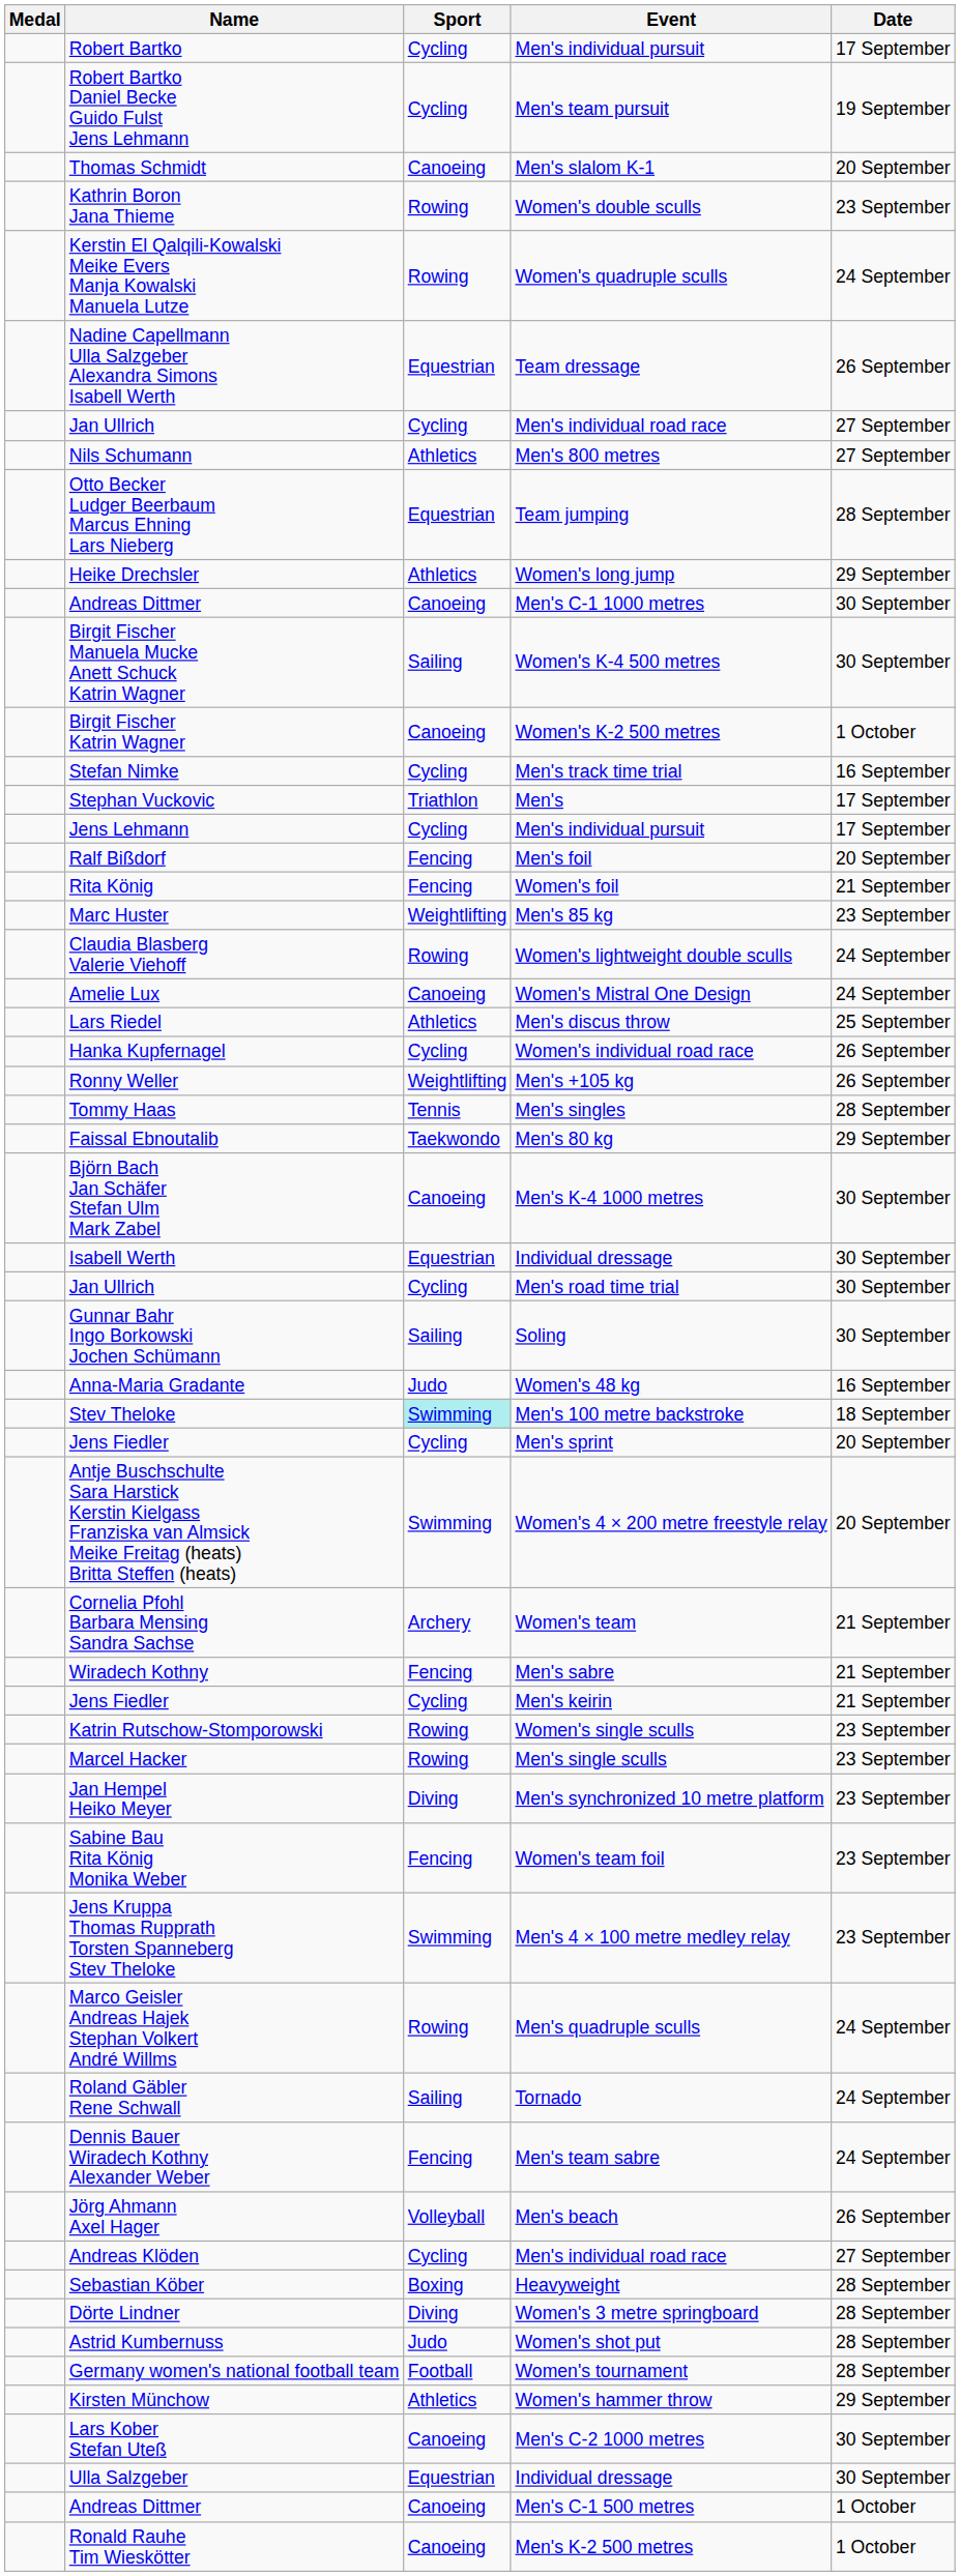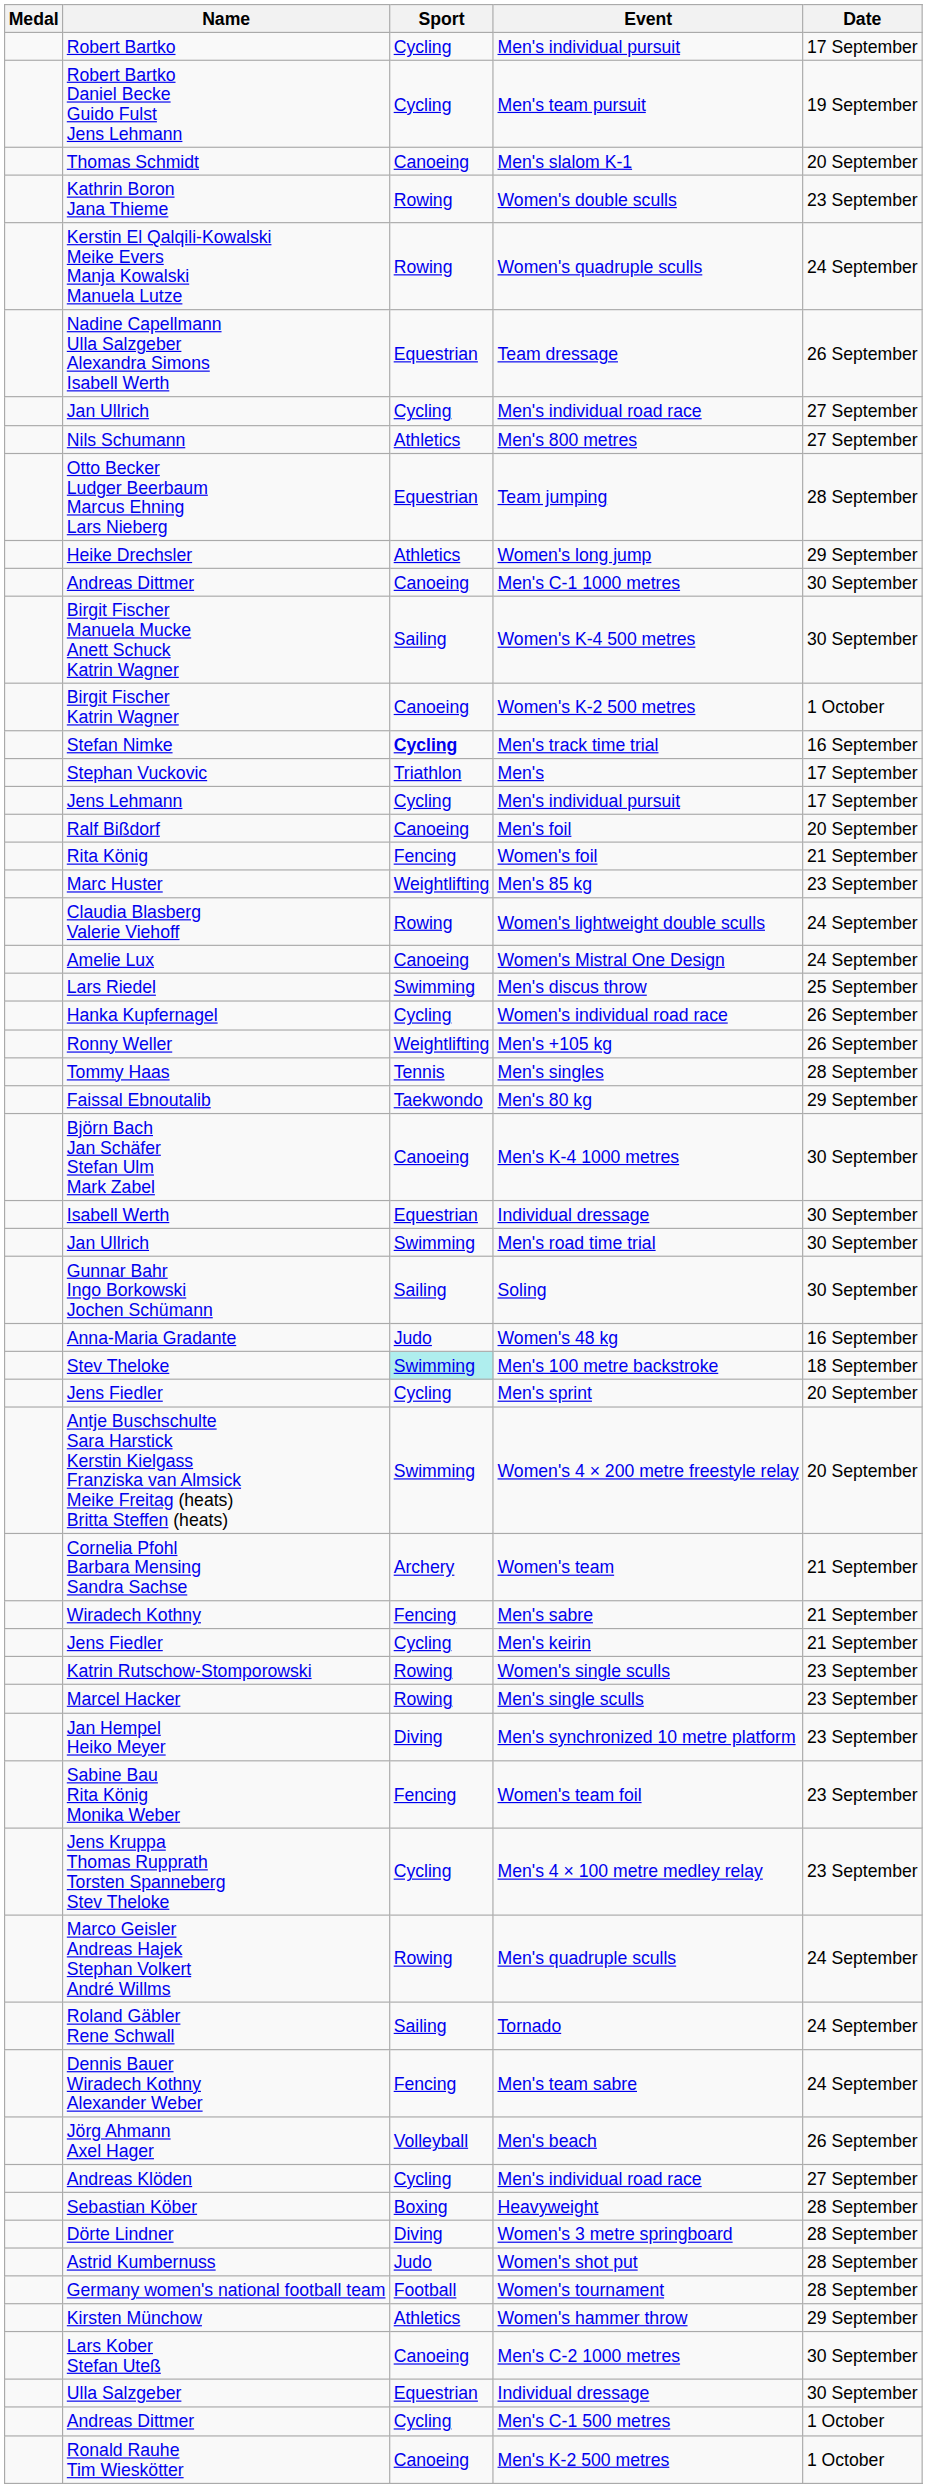 <table class="wikitable sortable" style="font-size:95%">
 <tr>
 <th>Medal</th>
 <th>Name</th>
 <th>Sport</th>
 <th>Event</th>
 <th>Date</th>
 </tr>
 <tr>
 <td></td>
 <td><a href='#'>Robert Bartko</a></td>
 <td><a href='#'>Cycling</a></td>
 <td><a href='#'>Men's individual pursuit</a></td>
 <td>17 September</td>
 </tr>
 <tr>
 <td></td>
 <td><a href='#'>Robert Bartko</a><br> <a href='#'>Daniel Becke</a><br> <a href='#'>Guido Fulst</a><br> <a href='#'>Jens Lehmann</a></td>
 <td><a href='#'>Cycling</a></td>
 <td><a href='#'>Men's team pursuit</a></td>
 <td>19 September</td>
 </tr>
 <tr>
 <td></td>
 <td><a href='#'>Thomas Schmidt</a></td>
 <td><a href='#'>Canoeing</a></td>
 <td><a href='#'>Men's slalom K-1</a></td>
 <td>20 September</td>
 </tr>
 <tr>
 <td></td>
 <td><a href='#'>Kathrin Boron</a><br> <a href='#'>Jana Thieme</a></td>
 <td><a href='#'>Rowing</a></td>
 <td><a href='#'>Women's double sculls</a></td>
 <td>23 September</td>
 </tr>
 <tr>
 <td></td>
 <td><a href='#'>Kerstin El Qalqili-Kowalski</a><br> <a href='#'>Meike Evers</a><br> <a href='#'>Manja Kowalski</a><br> <a href='#'>Manuela Lutze</a></td>
 <td><a href='#'>Rowing</a></td>
 <td><a href='#'>Women's quadruple sculls</a></td>
 <td>24 September</td>
 </tr>
 <tr>
 <td></td>
 <td><a href='#'>Nadine Capellmann</a><br> <a href='#'>Ulla Salzgeber</a><br> <a href='#'>Alexandra Simons</a><br> <a href='#'>Isabell Werth</a></td>
 <td><a href='#'>Equestrian</a></td>
 <td><a href='#'>Team dressage</a></td>
 <td>26 September</td>
 </tr>
 <tr>
 <td></td>
 <td><a href='#'>Jan Ullrich</a></td>
 <td><a href='#'>Cycling</a></td>
 <td><a href='#'>Men's individual road race</a></td>
 <td>27 September</td>
 </tr>
 <tr>
 <td></td>
 <td><a href='#'>Nils Schumann</a></td>
 <td><a href='#'>Athletics</a></td>
 <td><a href='#'>Men's 800 metres</a></td>
 <td>27 September</td>
 </tr>
 <tr>
 <td></td>
 <td><a href='#'>Otto Becker</a><br> <a href='#'>Ludger Beerbaum</a><br> <a href='#'>Marcus Ehning</a><br> <a href='#'>Lars Nieberg</a></td>
 <td><a href='#'>Equestrian</a></td>
 <td><a href='#'>Team jumping</a></td>
 <td>28 September</td>
 </tr>
 <tr>
 <td></td>
 <td><a href='#'>Heike Drechsler</a></td>
 <td><a href='#'>Athletics</a></td>
 <td><a href='#'>Women's long jump</a></td>
 <td>29 September</td>
 </tr>
 <tr>
 <td></td>
 <td><a href='#'>Andreas Dittmer</a></td>
 <td><a href='#'>Canoeing</a></td>
 <td><a href='#'>Men's C-1 1000 metres</a></td>
 <td>30 September</td>
 </tr>
 <tr>
 <td></td>
 <td><a href='#'>Birgit Fischer</a><br> <a href='#'>Manuela Mucke</a><br> <a href='#'>Anett Schuck</a><br> <a href='#'>Katrin Wagner</a></td>
 <td><a href='#'>Sailing</a></td>
 <td><a href='#'>Women's K-4 500 metres</a></td>
 <td>30 September</td>
 </tr>
 <tr>
 <td></td>
 <td><a href='#'>Birgit Fischer</a><br> <a href='#'>Katrin Wagner</a></td>
 <td><a href='#'>Canoeing</a></td>
 <td><a href='#'>Women's K-2 500 metres</a></td>
 <td>1 October</td>
 </tr>
 <tr>
 <td></td>
 <td><a href='#'>Stefan Nimke</a></td>
-<td><a href='#'>Cycling</a></td>
+<td><strong><a href='#'>Cycling</a></strong></td>
 <td><a href='#'>Men's track time trial</a></td>
 <td>16 September</td>
 </tr>
 <tr>
 <td></td>
 <td><a href='#'>Stephan Vuckovic</a></td>
 <td><a href='#'>Triathlon</a></td>
 <td><a href='#'>Men's</a></td>
 <td>17 September</td>
 </tr>
 <tr>
 <td></td>
 <td><a href='#'>Jens Lehmann</a></td>
 <td><a href='#'>Cycling</a></td>
 <td><a href='#'>Men's individual pursuit</a></td>
 <td>17 September</td>
 </tr>
 <tr>
 <td></td>
 <td><a href='#'>Ralf Bißdorf</a></td>
-<td><a href='#'>Fencing</a></td>
+<td><a href='#'>Canoeing</a></td>
 <td><a href='#'>Men's foil</a></td>
 <td>20 September</td>
 </tr>
 <tr>
 <td></td>
 <td><a href='#'>Rita König</a></td>
 <td><a href='#'>Fencing</a></td>
 <td><a href='#'>Women's foil</a></td>
 <td>21 September</td>
 </tr>
 <tr>
 <td></td>
 <td><a href='#'>Marc Huster</a></td>
 <td><a href='#'>Weightlifting</a></td>
 <td><a href='#'>Men's 85 kg</a></td>
 <td>23 September</td>
 </tr>
 <tr>
 <td></td>
 <td><a href='#'>Claudia Blasberg</a><br> <a href='#'>Valerie Viehoff</a></td>
 <td><a href='#'>Rowing</a></td>
 <td><a href='#'>Women's lightweight double sculls</a></td>
 <td>24 September</td>
 </tr>
 <tr>
 <td></td>
 <td><a href='#'>Amelie Lux</a></td>
 <td><a href='#'>Canoeing</a></td>
 <td><a href='#'>Women's Mistral One Design</a></td>
 <td>24 September</td>
 </tr>
 <tr>
 <td></td>
 <td><a href='#'>Lars Riedel</a></td>
-<td><a href='#'>Athletics</a></td>
+<td><a href='#'>Swimming</a></td>
 <td><a href='#'>Men's discus throw</a></td>
 <td>25 September</td>
 </tr>
 <tr>
 <td></td>
 <td><a href='#'>Hanka Kupfernagel</a></td>
 <td><a href='#'>Cycling</a></td>
 <td><a href='#'>Women's individual road race</a></td>
 <td>26 September</td>
 </tr>
 <tr>
 <td></td>
 <td><a href='#'>Ronny Weller</a></td>
 <td><a href='#'>Weightlifting</a></td>
 <td><a href='#'>Men's +105 kg</a></td>
 <td>26 September</td>
 </tr>
 <tr>
 <td></td>
 <td><a href='#'>Tommy Haas</a></td>
 <td><a href='#'>Tennis</a></td>
 <td><a href='#'>Men's singles</a></td>
 <td>28 September</td>
 </tr>
 <tr>
 <td></td>
 <td><a href='#'>Faissal Ebnoutalib</a></td>
 <td><a href='#'>Taekwondo</a></td>
 <td><a href='#'>Men's 80 kg</a></td>
 <td>29 September</td>
 </tr>
 <tr>
 <td></td>
 <td><a href='#'>Björn Bach</a><br> <a href='#'>Jan Schäfer</a><br> <a href='#'>Stefan Ulm</a><br> <a href='#'>Mark Zabel</a></td>
 <td><a href='#'>Canoeing</a></td>
 <td><a href='#'>Men's K-4 1000 metres</a></td>
 <td>30 September</td>
 </tr>
 <tr>
 <td></td>
 <td><a href='#'>Isabell Werth</a></td>
 <td><a href='#'>Equestrian</a></td>
 <td><a href='#'>Individual dressage</a></td>
 <td>30 September</td>
 </tr>
 <tr>
 <td></td>
 <td><a href='#'>Jan Ullrich</a></td>
-<td><a href='#'>Cycling</a></td>
+<td><a href='#'>Swimming</a></td>
 <td><a href='#'>Men's road time trial</a></td>
 <td>30 September</td>
 </tr>
 <tr>
 <td></td>
 <td><a href='#'>Gunnar Bahr</a><br> <a href='#'>Ingo Borkowski</a><br> <a href='#'>Jochen Schümann</a></td>
 <td><a href='#'>Sailing</a></td>
 <td><a href='#'>Soling</a></td>
 <td>30 September</td>
 </tr>
 <tr>
 <td></td>
 <td><a href='#'>Anna-Maria Gradante</a></td>
 <td><a href='#'>Judo</a></td>
 <td><a href='#'>Women's 48 kg</a></td>
 <td>16 September</td>
 </tr>
 <tr>
 <td></td>
 <td><a href='#'>Stev Theloke</a></td>
 <td style="background: paleturquoise;"><a href='#'>Swimming</a></td>
 <td><a href='#'>Men's 100 metre backstroke</a></td>
 <td>18 September</td>
 </tr>
 <tr>
 <td></td>
 <td><a href='#'>Jens Fiedler</a></td>
 <td><a href='#'>Cycling</a></td>
 <td><a href='#'>Men's sprint</a></td>
 <td>20 September</td>
 </tr>
 <tr>
 <td></td>
 <td><a href='#'>Antje Buschschulte</a><br> <a href='#'>Sara Harstick</a><br> <a href='#'>Kerstin Kielgass</a><br> <a href='#'>Franziska van Almsick</a><br> <a href='#'>Meike Freitag</a> (heats)<br> <a href='#'>Britta Steffen</a> (heats)</td>
 <td><a href='#'>Swimming</a></td>
 <td><a href='#'>Women's 4 × 200 metre freestyle relay</a></td>
 <td>20 September</td>
 </tr>
 <tr>
 <td></td>
 <td><a href='#'>Cornelia Pfohl</a><br> <a href='#'>Barbara Mensing</a><br> <a href='#'>Sandra Sachse</a></td>
 <td><a href='#'>Archery</a></td>
 <td><a href='#'>Women's team</a></td>
 <td>21 September</td>
 </tr>
 <tr>
 <td></td>
 <td><a href='#'>Wiradech Kothny</a></td>
 <td><a href='#'>Fencing</a></td>
 <td><a href='#'>Men's sabre</a></td>
 <td>21 September</td>
 </tr>
 <tr>
 <td></td>
 <td><a href='#'>Jens Fiedler</a></td>
 <td><a href='#'>Cycling</a></td>
 <td><a href='#'>Men's keirin</a></td>
 <td>21 September</td>
 </tr>
 <tr>
 <td></td>
 <td><a href='#'>Katrin Rutschow-Stomporowski</a></td>
 <td><a href='#'>Rowing</a></td>
 <td><a href='#'>Women's single sculls</a></td>
 <td>23 September</td>
 </tr>
 <tr>
 <td></td>
 <td><a href='#'>Marcel Hacker</a></td>
 <td><a href='#'>Rowing</a></td>
 <td><a href='#'>Men's single sculls</a></td>
 <td>23 September</td>
 </tr>
 <tr>
 <td></td>
 <td><a href='#'>Jan Hempel</a><br> <a href='#'>Heiko Meyer</a></td>
 <td><a href='#'>Diving</a></td>
 <td><a href='#'>Men's synchronized 10 metre platform</a></td>
 <td>23 September</td>
 </tr>
 <tr>
 <td></td>
 <td><a href='#'>Sabine Bau</a><br> <a href='#'>Rita König</a><br> <a href='#'>Monika Weber</a></td>
 <td><a href='#'>Fencing</a></td>
 <td><a href='#'>Women's team foil</a></td>
 <td>23 September</td>
 </tr>
 <tr>
 <td></td>
 <td><a href='#'>Jens Kruppa</a><br> <a href='#'>Thomas Rupprath</a><br> <a href='#'>Torsten Spanneberg</a><br> <a href='#'>Stev Theloke</a></td>
-<td><a href='#'>Swimming</a></td>
+<td><a href='#'>Cycling</a></td>
 <td><a href='#'>Men's 4 × 100 metre medley relay</a></td>
 <td>23 September</td>
 </tr>
 <tr>
 <td></td>
 <td><a href='#'>Marco Geisler</a><br> <a href='#'>Andreas Hajek</a><br> <a href='#'>Stephan Volkert</a><br> <a href='#'>André Willms</a></td>
 <td><a href='#'>Rowing</a></td>
 <td><a href='#'>Men's quadruple sculls</a></td>
 <td>24 September</td>
 </tr>
 <tr>
 <td></td>
 <td><a href='#'>Roland Gäbler</a><br> <a href='#'>Rene Schwall</a></td>
 <td><a href='#'>Sailing</a></td>
 <td><a href='#'>Tornado</a></td>
 <td>24 September</td>
 </tr>
 <tr>
 <td></td>
 <td><a href='#'>Dennis Bauer</a><br> <a href='#'>Wiradech Kothny</a><br> <a href='#'>Alexander Weber</a></td>
 <td><a href='#'>Fencing</a></td>
 <td><a href='#'>Men's team sabre</a></td>
 <td>24 September</td>
 </tr>
 <tr>
 <td></td>
 <td><a href='#'>Jörg Ahmann</a><br> <a href='#'>Axel Hager</a></td>
 <td><a href='#'>Volleyball</a></td>
 <td><a href='#'>Men's beach</a></td>
 <td>26 September</td>
 </tr>
 <tr>
 <td></td>
 <td><a href='#'>Andreas Klöden</a></td>
 <td><a href='#'>Cycling</a></td>
 <td><a href='#'>Men's individual road race</a></td>
 <td>27 September</td>
 </tr>
 <tr>
 <td></td>
 <td><a href='#'>Sebastian Köber</a></td>
 <td><a href='#'>Boxing</a></td>
 <td><a href='#'>Heavyweight</a></td>
 <td>28 September</td>
 </tr>
 <tr>
 <td></td>
 <td><a href='#'>Dörte Lindner</a></td>
 <td><a href='#'>Diving</a></td>
 <td><a href='#'>Women's 3 metre springboard</a></td>
 <td>28 September</td>
 </tr>
 <tr>
 <td></td>
 <td><a href='#'>Astrid Kumbernuss</a></td>
 <td><a href='#'>Judo</a></td>
 <td><a href='#'>Women's shot put</a></td>
 <td>28 September</td>
 </tr>
 <tr>
 <td></td>
 <td><a href='#'>Germany women's national football team</a><br></td>
 <td><a href='#'>Football</a></td>
 <td><a href='#'>Women's tournament</a></td>
 <td>28 September</td>
 </tr>
 <tr>
 <td></td>
 <td><a href='#'>Kirsten Münchow</a></td>
 <td><a href='#'>Athletics</a></td>
 <td><a href='#'>Women's hammer throw</a></td>
 <td>29 September</td>
 </tr>
 <tr>
 <td></td>
 <td><a href='#'>Lars Kober</a><br> <a href='#'>Stefan Uteß</a></td>
 <td><a href='#'>Canoeing</a></td>
 <td><a href='#'>Men's C-2 1000 metres</a></td>
 <td>30 September</td>
 </tr>
 <tr>
 <td></td>
 <td><a href='#'>Ulla Salzgeber</a></td>
 <td><a href='#'>Equestrian</a></td>
 <td><a href='#'>Individual dressage</a></td>
 <td>30 September</td>
 </tr>
 <tr>
 <td></td>
 <td><a href='#'>Andreas Dittmer</a></td>
-<td><a href='#'>Canoeing</a></td>
+<td><a href='#'>Cycling</a></td>
 <td><a href='#'>Men's C-1 500 metres</a></td>
 <td>1 October</td>
 </tr>
 <tr>
 <td></td>
 <td><a href='#'>Ronald Rauhe</a><br> <a href='#'>Tim Wieskötter</a></td>
 <td><a href='#'>Canoeing</a></td>
 <td><a href='#'>Men's K-2 500 metres</a></td>
 <td>1 October</td>
 </tr>
 <tr>
 </tr>
 </table>
